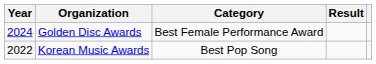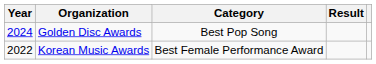 <table class="wikitable sortable plainrowheaders">
 <tr>
 <th scope="col">Year</th>
 <th scope="col">Organization</th>
 <th scope="col">Category</th>
 <th scope="col">Result</th>
 <th class="unsortable"></th>
 </tr>
 <tr>
 <td><a href='#'>2024</a></td>
 <td><a href='#'>Golden Disc Awards</a></td>
-<td>Best Female Performance Award</td>
+<td align="center">Best Pop Song</td>
 <td></td>
 <td></td>
 </tr>
 <tr>
 <td>2022</td>
 <td><a href='#'>Korean Music Awards</a></td>
-<td align="center">Best Pop Song</td>
+<td>Best Female Performance Award</td>
 <td></td>
 <td></td>
 </tr>
 </table>
